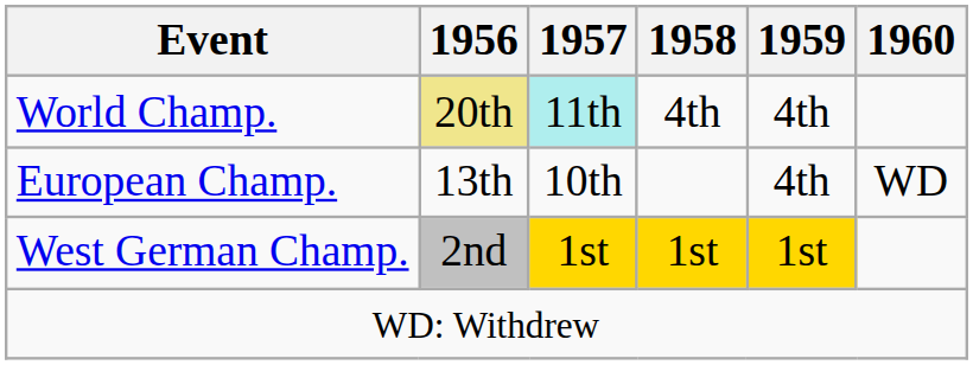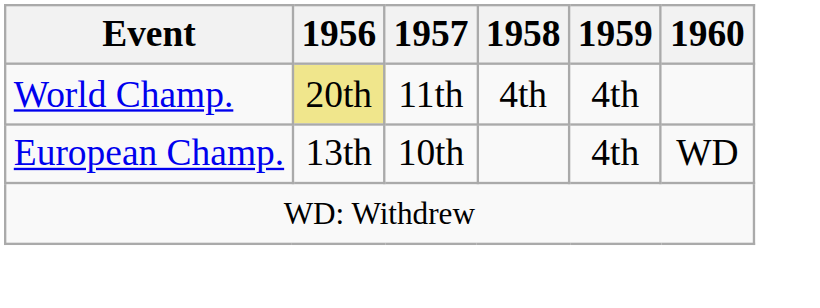 <table class="wikitable" style="text-align:center">
 <tr>
 <th>Event</th>
 <th>1956</th>
 <th>1957</th>
 <th>1958</th>
 <th>1959</th>
 <th>1960</th>
 </tr>
 <tr>
 <td align=left><a href='#'>World Champ.</a></td>
 <td style="background: khaki;">20th</td>
-<td style="background: paleturquoise;">11th</td>
+<td>11th</td>
 <td>4th</td>
 <td>4th</td>
 <td></td>
 </tr>
 <tr>
 <td align=left><a href='#'>European Champ.</a></td>
 <td>13th</td>
 <td>10th</td>
 <td></td>
 <td>4th</td>
 <td>WD</td>
 </tr>
 <tr>
-<td align=left><a href='#'>West German Champ.</a></td>
-<td bgcolor=silver>2nd</td>
-<td bgcolor=gold>1st</td>
-<td bgcolor=gold>1st</td>
-<td bgcolor=gold>1st</td>
-<td></td>
-</tr>
-<tr>
 <td colspan=6 align=center><small> WD: Withdrew </small></td>
 </tr>
 </table>
